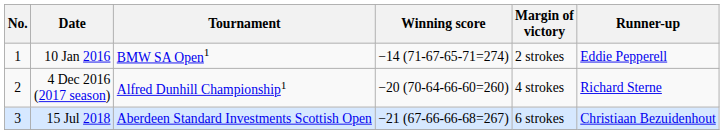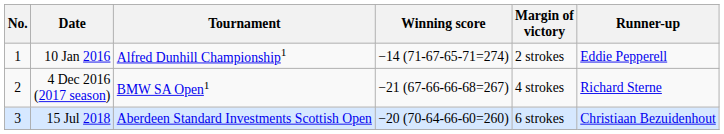 <table class="wikitable" style="font-size:95%;">
 <tr>
 <th>No.</th>
 <th>Date</th>
 <th>Tournament</th>
 <th>Winning score</th>
 <th>Margin of<br>victory</th>
 <th>Runner-up</th>
 </tr>
 <tr>
 <td align=center>1</td>
 <td align=right>10 Jan <a href='#'>2016</a></td>
-<td><a href='#'>BMW SA Open</a><sup>1</sup></td>
+<td><a href='#'>Alfred Dunhill Championship</a><sup>1</sup></td>
 <td>−14 (71-67-65-71=274)</td>
 <td>2 strokes</td>
 <td> <a href='#'>Eddie Pepperell</a></td>
 </tr>
 <tr>
 <td align=center>2</td>
 <td align=right>4 Dec 2016<br>(<a href='#'>2017 season</a>)</td>
-<td><a href='#'>Alfred Dunhill Championship</a><sup>1</sup></td>
-<td>−20 (70-64-66-60=260)</td>
+<td><a href='#'>BMW SA Open</a><sup>1</sup></td>
+<td>−21 (67-66-66-68=267)</td>
 <td>4 strokes</td>
 <td> <a href='#'>Richard Sterne</a></td>
 </tr>
 <tr style="background:#D6E8FF;">
 <td align=center>3</td>
 <td align=right>15 Jul <a href='#'>2018</a></td>
 <td><a href='#'>Aberdeen Standard Investments Scottish Open</a></td>
-<td>−21 (67-66-66-68=267)</td>
+<td>−20 (70-64-66-60=260)</td>
 <td>6 strokes</td>
 <td> <a href='#'>Christiaan Bezuidenhout</a></td>
 </tr>
 </table>
